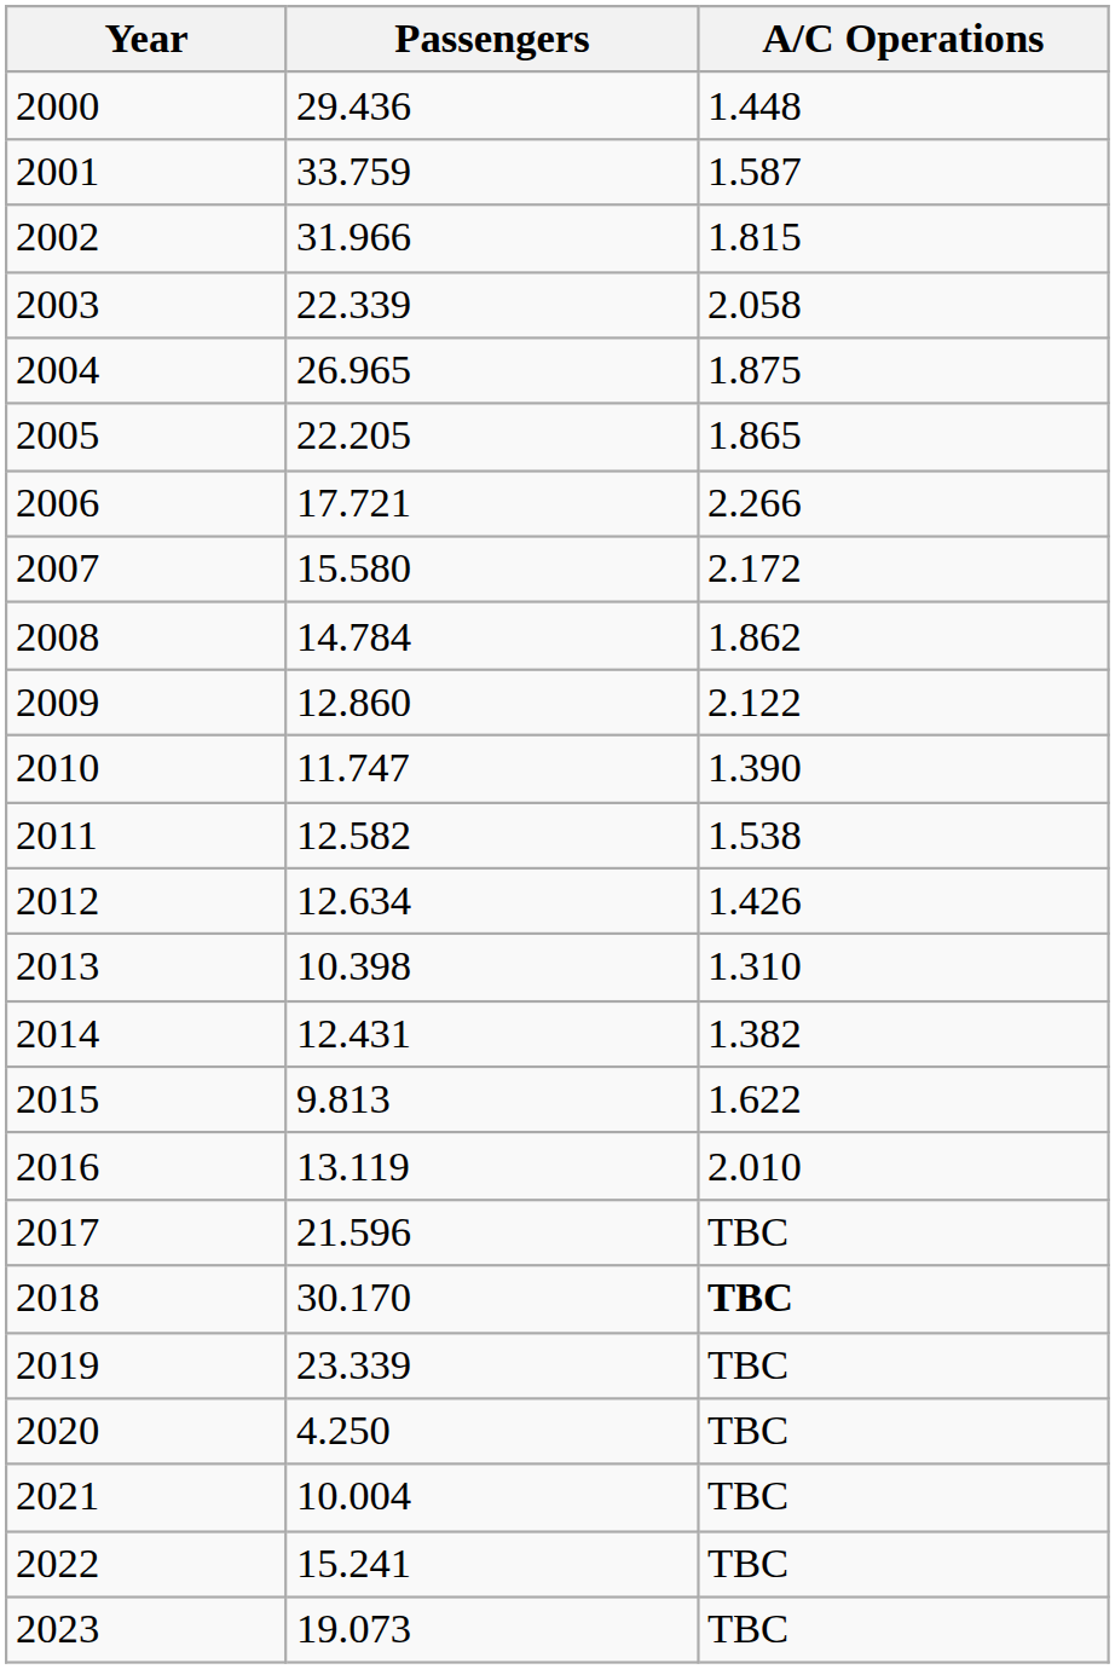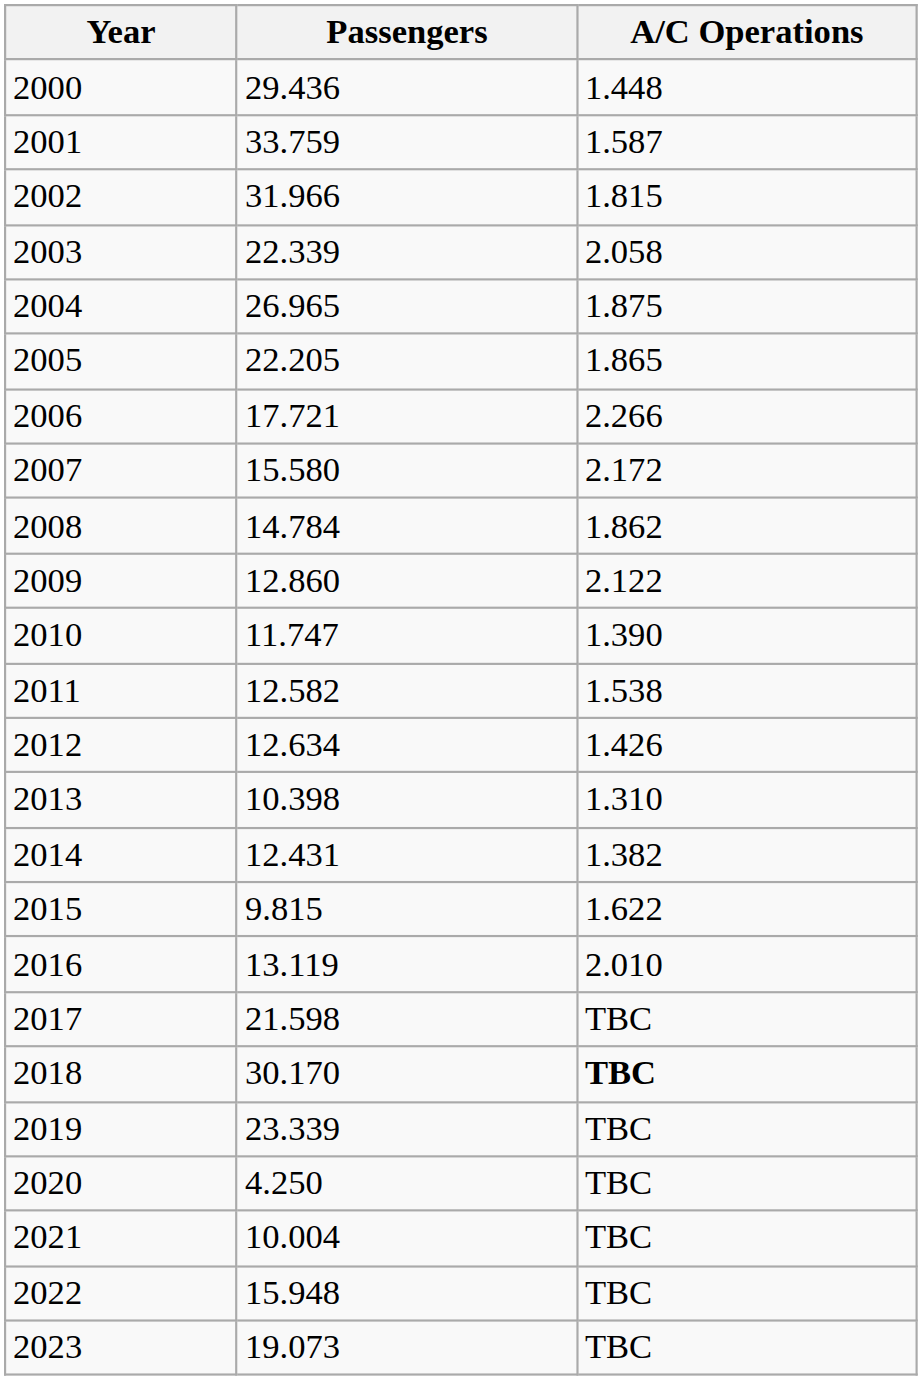 <table class="wikitable">
 <tr bgcolor=lightgrey>
 <th width="100">Year</th>
 <th width="150">Passengers</th>
 <th width="150">A/C Operations</th>
 </tr>
 <tr>
 <td>2000</td>
 <td>29.436</td>
 <td>1.448</td>
 </tr>
 <tr>
 <td>2001</td>
 <td>33.759</td>
 <td>1.587</td>
 </tr>
 <tr>
 <td>2002</td>
 <td>31.966</td>
 <td>1.815</td>
 </tr>
 <tr>
 <td>2003</td>
 <td>22.339</td>
 <td>2.058</td>
 </tr>
 <tr>
 <td>2004</td>
 <td>26.965</td>
 <td>1.875</td>
 </tr>
 <tr>
 <td>2005</td>
 <td>22.205</td>
 <td>1.865</td>
 </tr>
 <tr>
 <td>2006</td>
 <td>17.721</td>
 <td>2.266</td>
 </tr>
 <tr>
 <td>2007</td>
 <td>15.580</td>
 <td>2.172</td>
 </tr>
 <tr>
 <td>2008</td>
 <td>14.784</td>
 <td>1.862</td>
 </tr>
 <tr>
 <td>2009</td>
 <td>12.860</td>
 <td>2.122</td>
 </tr>
 <tr>
 <td>2010</td>
 <td>11.747</td>
 <td>1.390</td>
 </tr>
 <tr>
 <td>2011</td>
 <td>12.582</td>
 <td>1.538</td>
 </tr>
 <tr>
 <td>2012</td>
 <td>12.634</td>
 <td>1.426</td>
 </tr>
 <tr>
 <td>2013</td>
 <td>10.398</td>
 <td>1.310</td>
 </tr>
 <tr>
 <td>2014</td>
 <td>12.431</td>
 <td>1.382</td>
 </tr>
 <tr>
 <td>2015</td>
-<td>9.813</td>
+<td>9.815</td>
 <td>1.622</td>
 </tr>
 <tr>
 <td>2016</td>
 <td>13.119</td>
 <td>2.010</td>
 </tr>
 <tr>
 <td>2017</td>
-<td>21.596</td>
+<td>21.598</td>
 <td>TBC</td>
 </tr>
 <tr>
 <td>2018</td>
 <td>30.170</td>
 <td><strong>TBC</strong></td>
 </tr>
 <tr>
 <td>2019</td>
 <td>23.339</td>
 <td>TBC</td>
 </tr>
 <tr>
 <td>2020</td>
 <td>4.250</td>
 <td>TBC</td>
 </tr>
 <tr>
 <td>2021</td>
 <td>10.004</td>
 <td>TBC</td>
 </tr>
 <tr>
 <td>2022</td>
-<td>15.241</td>
+<td>15.948</td>
 <td>TBC</td>
 </tr>
 <tr>
 <td>2023</td>
 <td>19.073</td>
 <td>TBC</td>
 </tr>
 </table>
